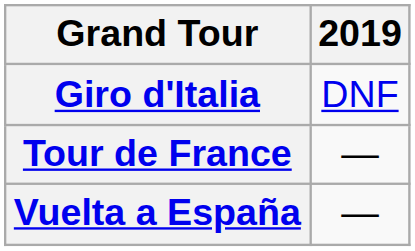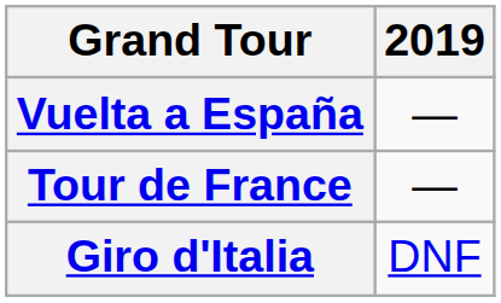 <table class="wikitable plainrowheaders">
 <tr>
 <th>Grand Tour</th>
 <th scope="col">2019</th>
 </tr>
 <tr style="text-align:center;">
-<th scope="row"> <a href='#'>Giro d'Italia</a></th>
-<td style="text-align:center;"><a href='#'>DNF</a></td>
+<th scope="row"> <a href='#'>Vuelta a España</a></th>
+<td>—</td>
 </tr>
 <tr style="text-align:center;">
 <th scope="row"> <a href='#'>Tour de France</a></th>
 <td>—</td>
 </tr>
 <tr style="text-align:center;">
-<th scope="row"> <a href='#'>Vuelta a España</a></th>
-<td>—</td>
+<th scope="row"> <a href='#'>Giro d'Italia</a></th>
+<td style="text-align:center;"><a href='#'>DNF</a></td>
 </tr>
 </table>
